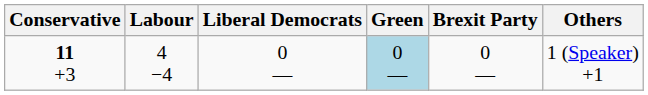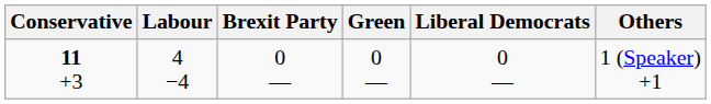 <table class=wikitable>
 <tr>
 <th>Conservative</th>
 <th>Labour</th>
+<th>Brexit Party</th>
+<th>Green</th>
 <th>Liberal Democrats</th>
-<th>Green</th>
-<th>Brexit Party</th>
 <th>Others</th>
 </tr>
 <tr style="text-align:center;">
 <td><strong>11</strong><br>+3</td>
 <td>4<br>−4</td>
 <td>0<br>—</td>
-<td style="background: lightblue;">0<br>—</td>
+<td>0<br>—</td>
 <td>0<br>—</td>
 <td>1 (<a href='#'>Speaker</a>)<br>+1</td>
 </tr>
 </table>
